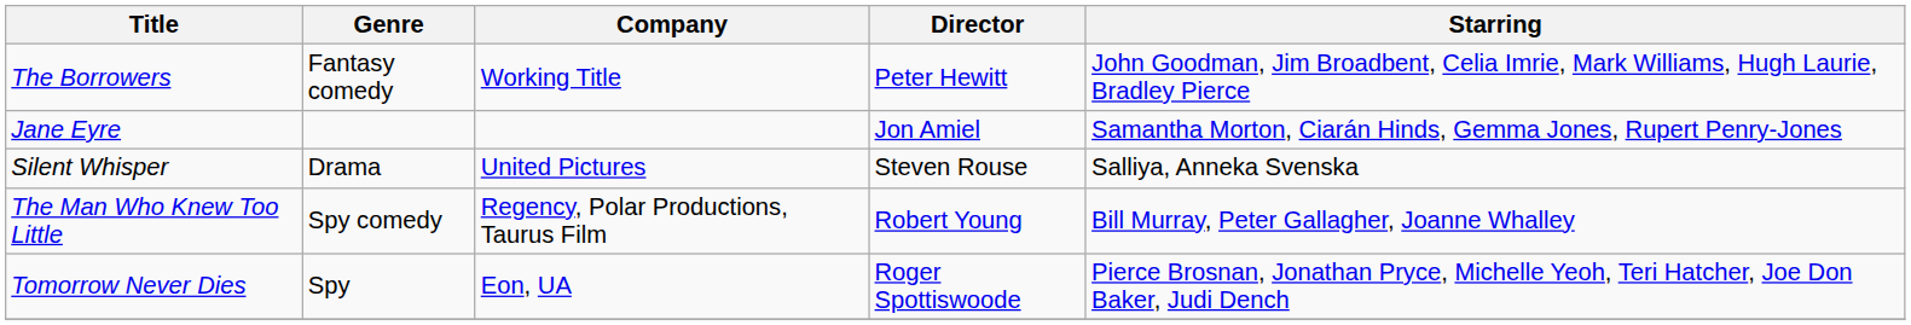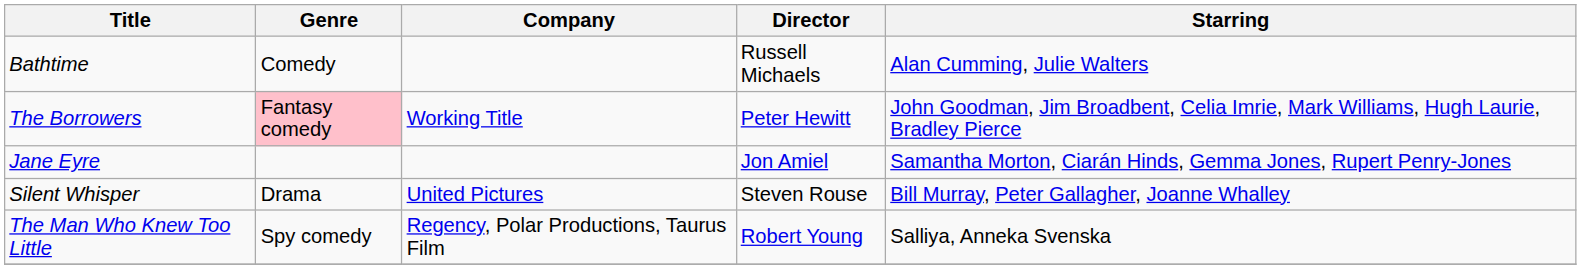 <table class="wikitable unsortable">
 <tr>
 <th>Title</th>
 <th>Genre</th>
 <th>Company</th>
 <th>Director</th>
 <th>Starring</th>
 </tr>
 <tr>
+<td><em>Bathtime</em></td>
+<td>Comedy</td>
+<td></td>
+<td>Russell Michaels</td>
+<td><a href='#'>Alan Cumming</a>, <a href='#'>Julie Walters</a></td>
+</tr>
+<tr>
 <td><em><a href='#'>The Borrowers</a></em></td>
-<td>Fantasy comedy</td>
+<td style="background: pink;">Fantasy comedy</td>
 <td><a href='#'>Working Title</a></td>
 <td><a href='#'>Peter Hewitt</a></td>
 <td><a href='#'>John Goodman</a>, <a href='#'>Jim Broadbent</a>, <a href='#'>Celia Imrie</a>, <a href='#'>Mark Williams</a>, <a href='#'>Hugh Laurie</a>, <a href='#'>Bradley Pierce</a></td>
 </tr>
 <tr>
 <td><em><a href='#'>Jane Eyre</a></em></td>
 <td></td>
 <td></td>
 <td><a href='#'>Jon Amiel</a></td>
 <td><a href='#'>Samantha Morton</a>, <a href='#'>Ciarán Hinds</a>, <a href='#'>Gemma Jones</a>, <a href='#'>Rupert Penry-Jones</a></td>
 </tr>
 <tr>
 <td><em>Silent Whisper</em></td>
 <td>Drama</td>
 <td><a href='#'>United Pictures</a></td>
 <td>Steven Rouse</td>
-<td>Salliya, Anneka Svenska</td>
+<td><a href='#'>Bill Murray</a>, <a href='#'>Peter Gallagher</a>, <a href='#'>Joanne Whalley</a></td>
 </tr>
 <tr>
 <td><em><a href='#'>The Man Who Knew Too Little</a></em></td>
 <td>Spy comedy</td>
 <td><a href='#'>Regency</a>, Polar Productions, Taurus Film</td>
 <td><a href='#'>Robert Young</a></td>
-<td><a href='#'>Bill Murray</a>, <a href='#'>Peter Gallagher</a>, <a href='#'>Joanne Whalley</a></td>
-</tr>
-<tr>
-<td><em><a href='#'>Tomorrow Never Dies</a></em></td>
-<td>Spy</td>
-<td><a href='#'>Eon</a>, <a href='#'>UA</a></td>
-<td><a href='#'>Roger Spottiswoode</a></td>
-<td><a href='#'>Pierce Brosnan</a>, <a href='#'>Jonathan Pryce</a>, <a href='#'>Michelle Yeoh</a>, <a href='#'>Teri Hatcher</a>, <a href='#'>Joe Don Baker</a>, <a href='#'>Judi Dench</a></td>
+<td>Salliya, Anneka Svenska</td>
 </tr>
 <tr>
 </tr>
 </table>
